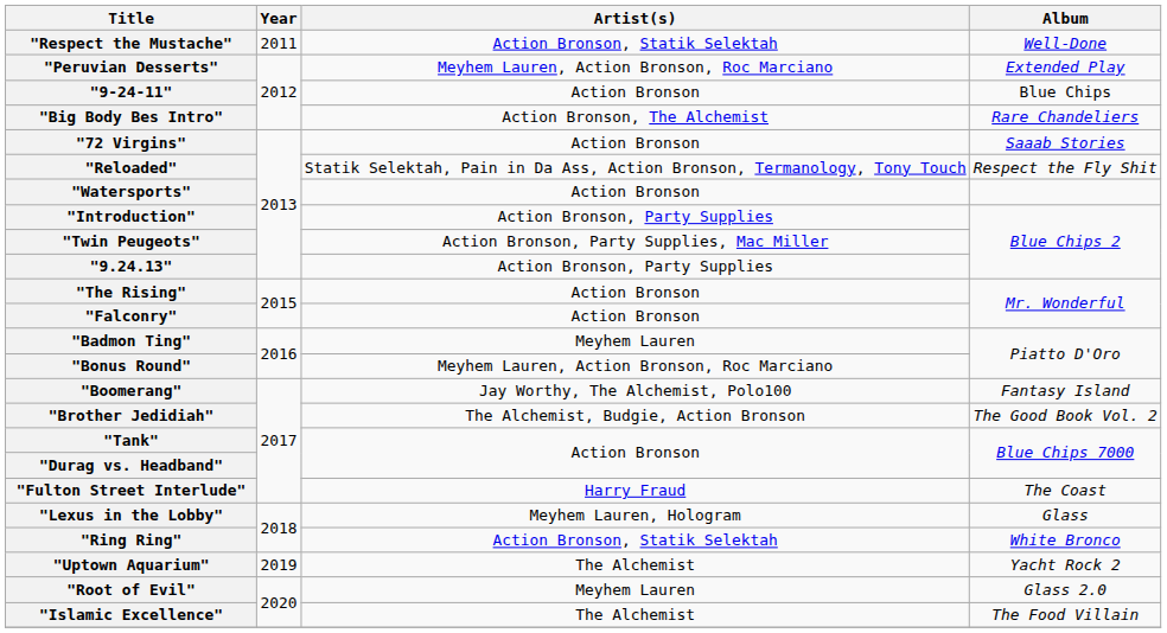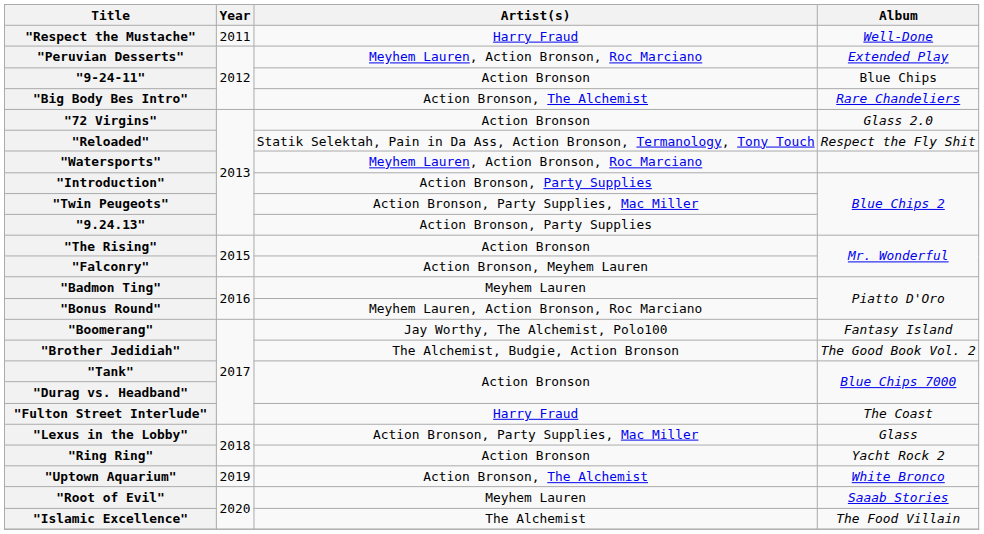 <table class="wikitable plainrowheaders" style="text-align:center;">
 <tr>
 <th scope="col" style="width:16em;">Title</th>
 <th scope="col">Year</th>
 <th scope="col">Artist(s)</th>
 <th scope="col">Album</th>
 </tr>
 <tr>
 <th scope="row">"Respect the Mustache"</th>
 <td>2011</td>
-<td><a href='#'>Action Bronson</a>, <a href='#'>Statik Selektah</a></td>
+<td><a href='#'>Harry Fraud</a></td>
 <td><em><a href='#'>Well-Done</a></em></td>
 </tr>
 <tr>
 <th scope="row">"Peruvian Desserts"</th>
 <td rowspan="3">2012</td>
 <td><a href='#'>Meyhem Lauren</a>, Action Bronson, <a href='#'>Roc Marciano</a></td>
 <td><em><a href='#'>Extended Play</a></em></td>
 </tr>
 <tr>
 <th scope="row">"9-24-11"</th>
 <td>Action Bronson</td>
 <td>Blue Chips</td>
 </tr>
 <tr>
 <th scope="row">"Big Body Bes Intro"</th>
 <td>Action Bronson, <a href='#'>The Alchemist</a></td>
 <td><em><a href='#'>Rare Chandeliers</a></em></td>
 </tr>
 <tr>
 <th scope="row">"72 Virgins"</th>
 <td rowspan="6">2013</td>
 <td>Action Bronson</td>
-<td><em><a href='#'>Saaab Stories</a></em></td>
+<td><em>Glass 2.0</em></td>
 </tr>
 <tr>
 <th scope="row">"Reloaded"</th>
 <td>Statik Selektah, Pain in Da Ass, Action Bronson, <a href='#'>Termanology</a>, <a href='#'>Tony Touch</a></td>
 <td><em>Respect the Fly Shit</em></td>
 </tr>
 <tr>
 <th scope="row">"Watersports"</th>
-<td>Action Bronson</td>
+<td><a href='#'>Meyhem Lauren</a>, Action Bronson, <a href='#'>Roc Marciano</a></td>
 <td></td>
 </tr>
 <tr>
 <th scope="row">"Introduction"</th>
 <td>Action Bronson, <a href='#'>Party Supplies</a></td>
 <td rowspan="3"><em><a href='#'>Blue Chips 2</a></em></td>
 </tr>
 <tr>
 <th scope="row">"Twin Peugeots"</th>
 <td>Action Bronson, Party Supplies, <a href='#'>Mac Miller</a></td>
 </tr>
 <tr>
 <th scope="row">"9.24.13"</th>
 <td>Action Bronson, Party Supplies</td>
 </tr>
 <tr>
 <th scope="row">"The Rising"</th>
 <td rowspan="2">2015</td>
 <td>Action Bronson</td>
 <td rowspan="2"><em><a href='#'>Mr. Wonderful</a></em></td>
 </tr>
 <tr>
 <th scope="row">"Falconry"</th>
-<td>Action Bronson</td>
+<td>Action Bronson, Meyhem Lauren</td>
 </tr>
 <tr>
 <th scope="row">"Badmon Ting"</th>
 <td rowspan="2">2016</td>
 <td>Meyhem Lauren</td>
 <td rowspan="2"><em>Piatto D'Oro</em></td>
 </tr>
 <tr>
 <th scope="row">"Bonus Round"</th>
 <td>Meyhem Lauren, Action Bronson, Roc Marciano</td>
 </tr>
 <tr>
 <th scope="row">"Boomerang"</th>
 <td rowspan="5">2017</td>
 <td>Jay Worthy, The Alchemist, Polo100</td>
 <td><em>Fantasy Island</em></td>
 </tr>
 <tr>
 <th scope="row">"Brother Jedidiah"</th>
 <td>The Alchemist, Budgie, Action Bronson</td>
 <td><em>The Good Book Vol. 2</em></td>
 </tr>
 <tr>
 <th scope="row">"Tank"</th>
 <td rowspan="2">Action Bronson</td>
 <td rowspan="2"><em><a href='#'>Blue Chips 7000</a></em></td>
 </tr>
 <tr>
 <th scope="row">"Durag vs. Headband"</th>
 </tr>
 <tr>
 <th scope="row">"Fulton Street Interlude"</th>
 <td><a href='#'>Harry Fraud</a></td>
 <td><em>The Coast</em></td>
 </tr>
 <tr>
 <th scope="row">"Lexus in the Lobby"</th>
 <td rowspan="2">2018</td>
-<td>Meyhem Lauren, Hologram</td>
+<td>Action Bronson, Party Supplies, <a href='#'>Mac Miller</a></td>
 <td><em>Glass</em></td>
 </tr>
 <tr>
 <th scope="row">"Ring Ring"</th>
-<td><a href='#'>Action Bronson</a>, <a href='#'>Statik Selektah</a></td>
-<td><em><a href='#'>White Bronco</a></em></td>
+<td>Action Bronson</td>
+<td><em>Yacht Rock 2</em></td>
 </tr>
 <tr>
 <th scope="row">"Uptown Aquarium"</th>
 <td>2019</td>
-<td>The Alchemist</td>
-<td><em>Yacht Rock 2</em></td>
+<td>Action Bronson, <a href='#'>The Alchemist</a></td>
+<td><em><a href='#'>White Bronco</a></em></td>
 </tr>
 <tr>
 <th scope="row">"Root of Evil"</th>
 <td rowspan="2">2020</td>
 <td>Meyhem Lauren</td>
-<td><em>Glass 2.0</em></td>
+<td><em><a href='#'>Saaab Stories</a></em></td>
 </tr>
 <tr>
 <th scope="row">"Islamic Excellence"</th>
 <td>The Alchemist</td>
 <td><em>The Food Villain</em></td>
 </tr>
 <tr>
 </tr>
 </table>
